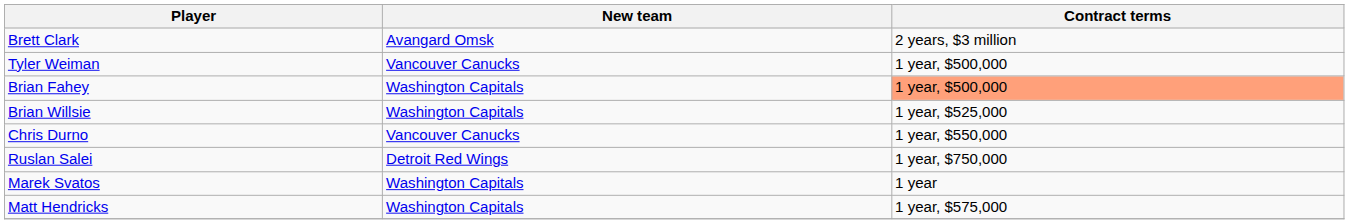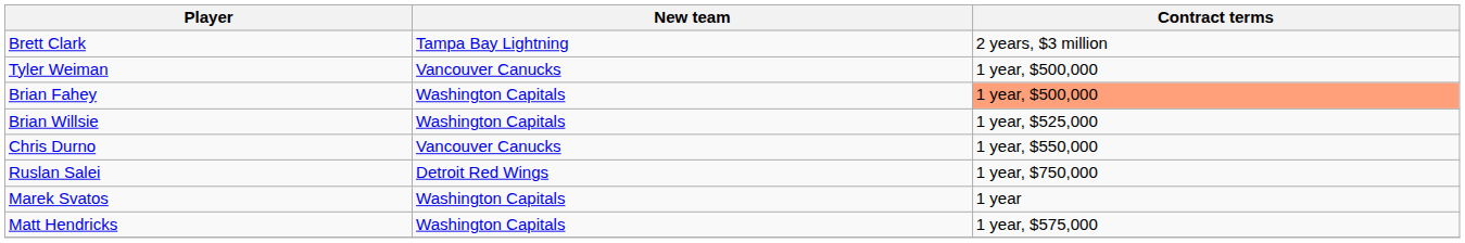 <table class="wikitable" width=90%>
 <tr align="center" bgcolor="#dddddd">
 <th>Player</th>
 <th>New team</th>
 <th>Contract terms</th>
 </tr>
 <tr>
 <td><a href='#'>Brett Clark</a></td>
-<td><a href='#'>Avangard Omsk</a></td>
+<td><a href='#'>Tampa Bay Lightning</a></td>
 <td>2 years, $3 million</td>
 </tr>
 <tr>
 <td><a href='#'>Tyler Weiman</a></td>
 <td><a href='#'>Vancouver Canucks</a></td>
 <td>1 year, $500,000</td>
 </tr>
 <tr>
 <td><a href='#'>Brian Fahey</a></td>
 <td><a href='#'>Washington Capitals</a></td>
 <td style="background: lightsalmon;">1 year, $500,000</td>
 </tr>
 <tr>
 <td><a href='#'>Brian Willsie</a></td>
 <td><a href='#'>Washington Capitals</a></td>
 <td>1 year, $525,000</td>
 </tr>
 <tr>
 <td><a href='#'>Chris Durno</a></td>
 <td><a href='#'>Vancouver Canucks</a></td>
 <td>1 year, $550,000</td>
 </tr>
 <tr>
 <td><a href='#'>Ruslan Salei</a></td>
 <td><a href='#'>Detroit Red Wings</a></td>
 <td>1 year, $750,000</td>
 </tr>
 <tr>
 <td><a href='#'>Marek Svatos</a></td>
 <td><a href='#'>Washington Capitals</a></td>
 <td>1 year</td>
 </tr>
 <tr>
 <td><a href='#'>Matt Hendricks</a></td>
 <td><a href='#'>Washington Capitals</a></td>
 <td>1 year, $575,000</td>
 </tr>
 <tr>
 </tr>
 </table>
